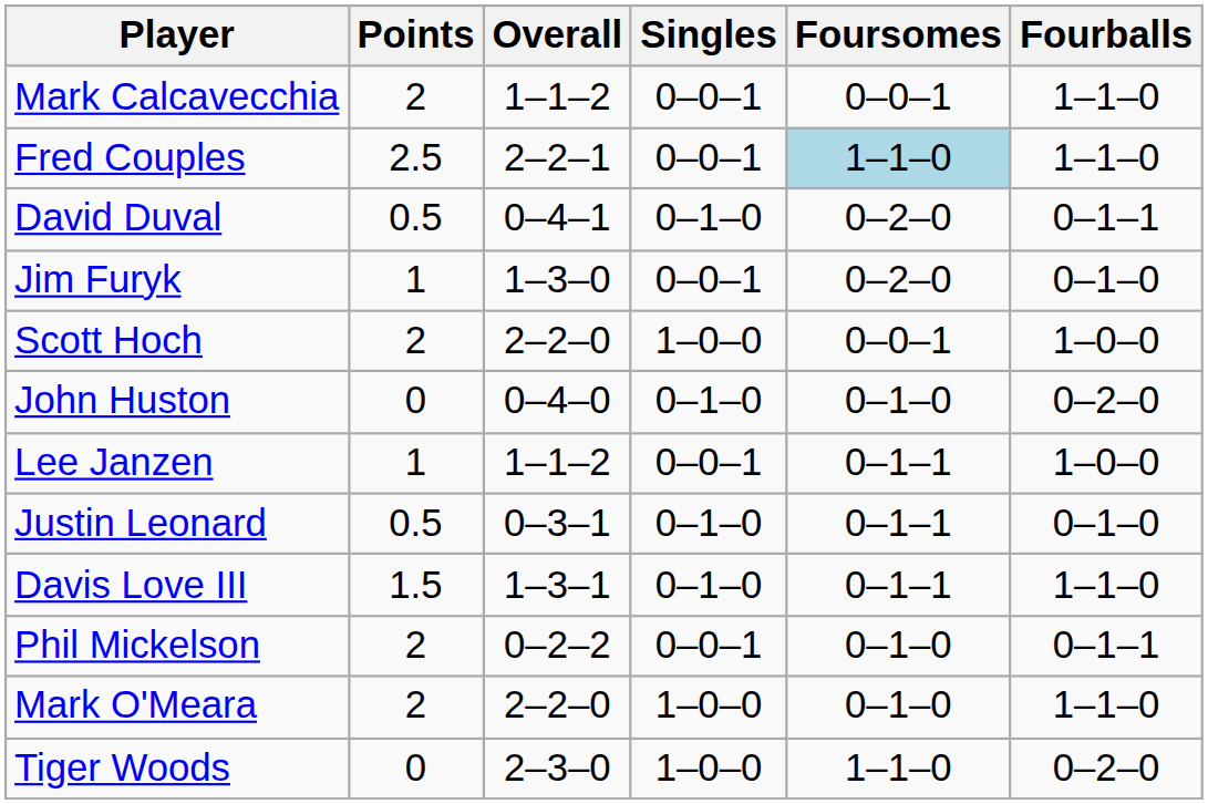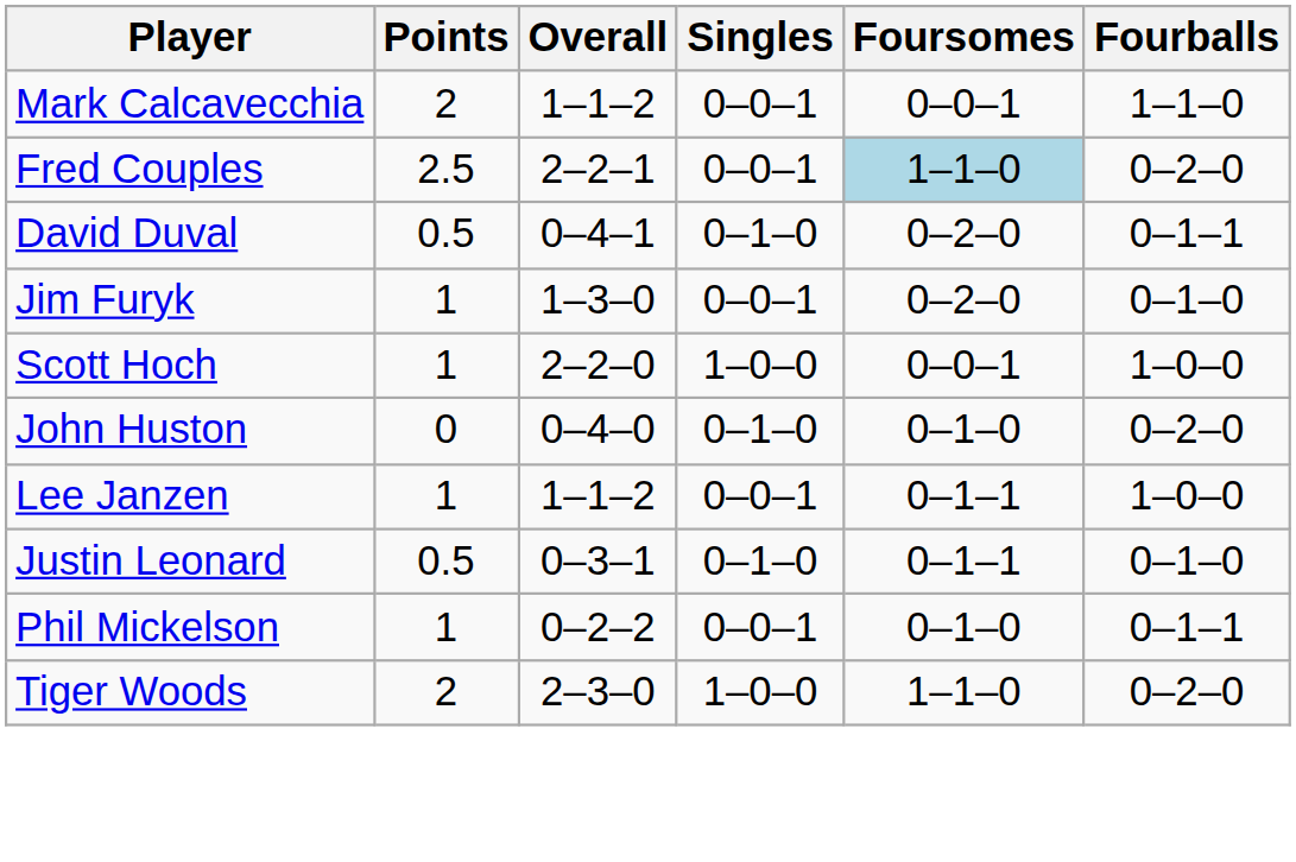 <table class="wikitable sortable" style="text-align:center">
 <tr>
 <th>Player</th>
 <th>Points</th>
 <th>Overall</th>
 <th>Singles</th>
 <th>Foursomes</th>
 <th>Fourballs</th>
 </tr>
 <tr>
 <td align=left><a href='#'>Mark Calcavecchia</a></td>
 <td>2</td>
 <td>1–1–2</td>
 <td>0–0–1</td>
 <td>0–0–1</td>
 <td>1–1–0</td>
 </tr>
 <tr>
 <td align=left><a href='#'>Fred Couples</a></td>
 <td>2.5</td>
 <td>2–2–1</td>
 <td>0–0–1</td>
 <td style="background: lightblue;">1–1–0</td>
-<td>1–1–0</td>
+<td>0–2–0</td>
 </tr>
 <tr>
 <td align=left><a href='#'>David Duval</a></td>
 <td>0.5</td>
 <td>0–4–1</td>
 <td>0–1–0</td>
 <td>0–2–0</td>
 <td>0–1–1</td>
 </tr>
 <tr>
 <td align=left><a href='#'>Jim Furyk</a></td>
 <td>1</td>
 <td>1–3–0</td>
 <td>0–0–1</td>
 <td>0–2–0</td>
 <td>0–1–0</td>
 </tr>
 <tr>
 <td align=left><a href='#'>Scott Hoch</a></td>
-<td>2</td>
+<td>1</td>
 <td>2–2–0</td>
 <td>1–0–0</td>
 <td>0–0–1</td>
 <td>1–0–0</td>
 </tr>
 <tr>
 <td align=left><a href='#'>John Huston</a></td>
 <td>0</td>
 <td>0–4–0</td>
 <td>0–1–0</td>
 <td>0–1–0</td>
 <td>0–2–0</td>
 </tr>
 <tr>
 <td align=left><a href='#'>Lee Janzen</a></td>
 <td>1</td>
 <td>1–1–2</td>
 <td>0–0–1</td>
 <td>0–1–1</td>
 <td>1–0–0</td>
 </tr>
 <tr>
 <td align=left><a href='#'>Justin Leonard</a></td>
 <td>0.5</td>
 <td>0–3–1</td>
 <td>0–1–0</td>
 <td>0–1–1</td>
 <td>0–1–0</td>
 </tr>
 <tr>
-<td align=left><a href='#'>Davis Love III</a></td>
-<td>1.5</td>
-<td>1–3–1</td>
-<td>0–1–0</td>
-<td>0–1–1</td>
-<td>1–1–0</td>
-</tr>
-<tr>
 <td align=left><a href='#'>Phil Mickelson</a></td>
-<td>2</td>
+<td>1</td>
 <td>0–2–2</td>
 <td>0–0–1</td>
 <td>0–1–0</td>
 <td>0–1–1</td>
 </tr>
 <tr>
-<td align=left><a href='#'>Mark O'Meara</a></td>
+<td align=left><a href='#'>Tiger Woods</a></td>
 <td>2</td>
-<td>2–2–0</td>
-<td>1–0–0</td>
-<td>0–1–0</td>
-<td>1–1–0</td>
-</tr>
-<tr>
-<td align=left><a href='#'>Tiger Woods</a></td>
-<td>0</td>
 <td>2–3–0</td>
 <td>1–0–0</td>
 <td>1–1–0</td>
 <td>0–2–0</td>
 </tr>
 </table>
